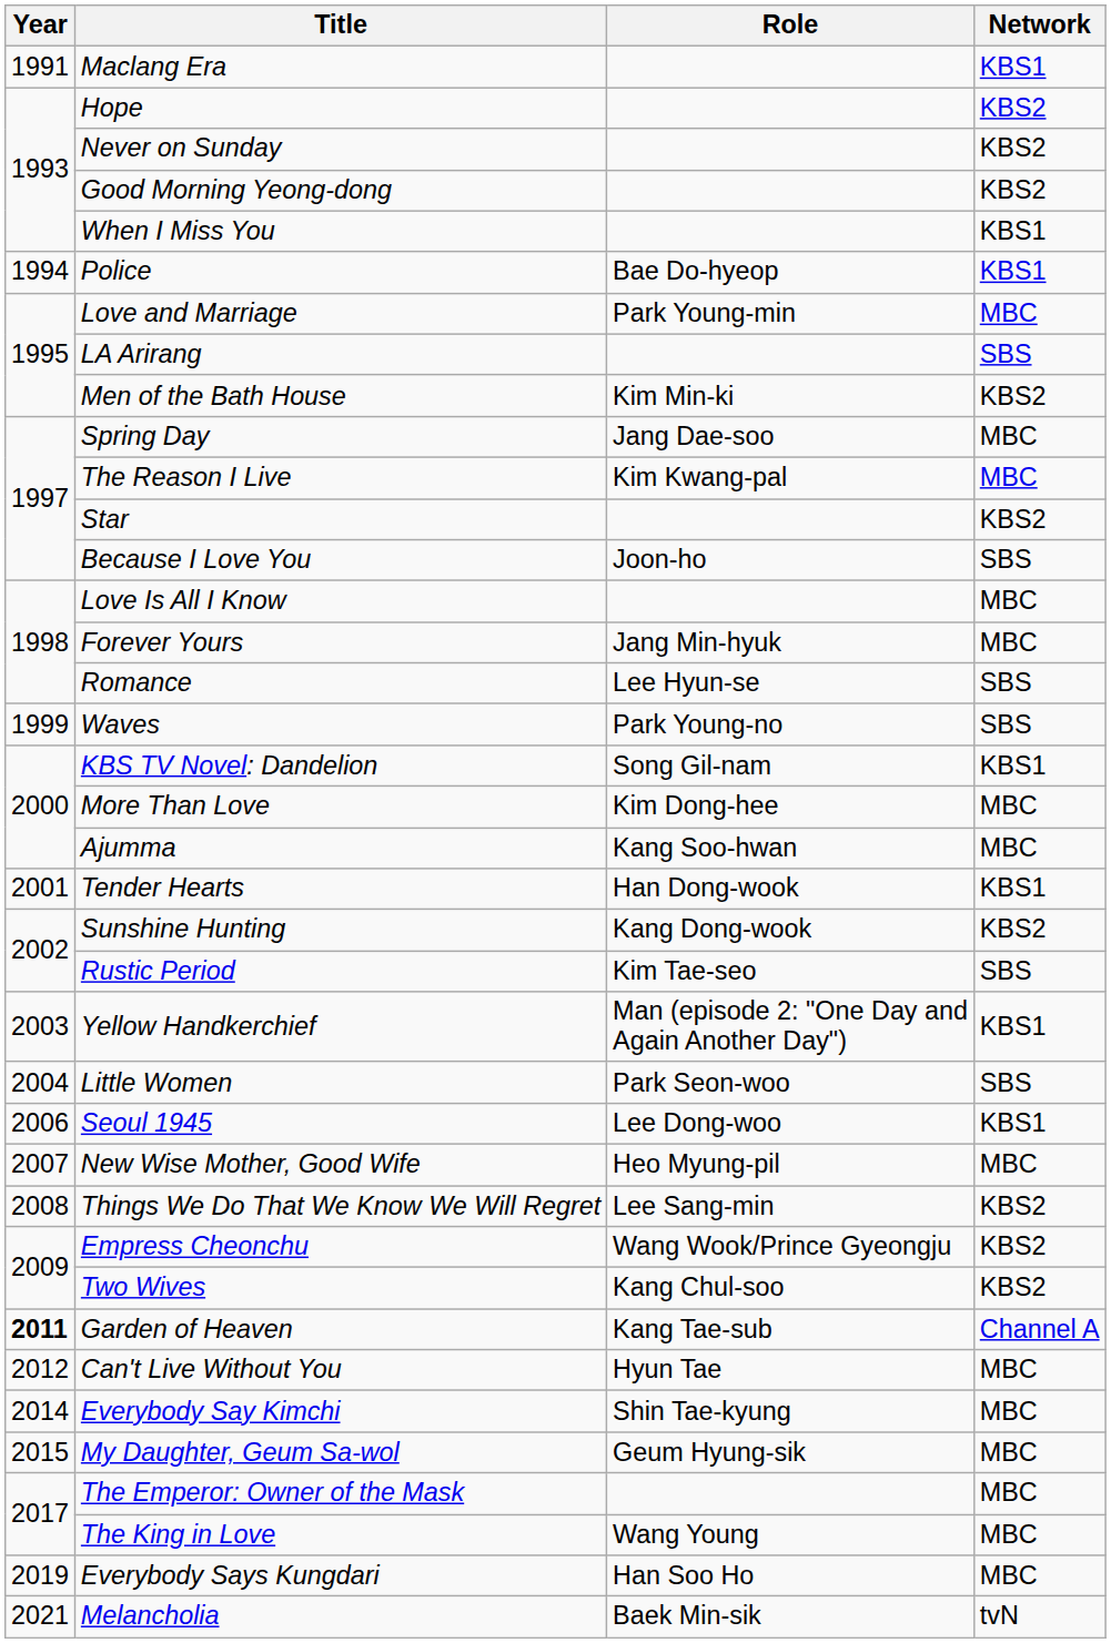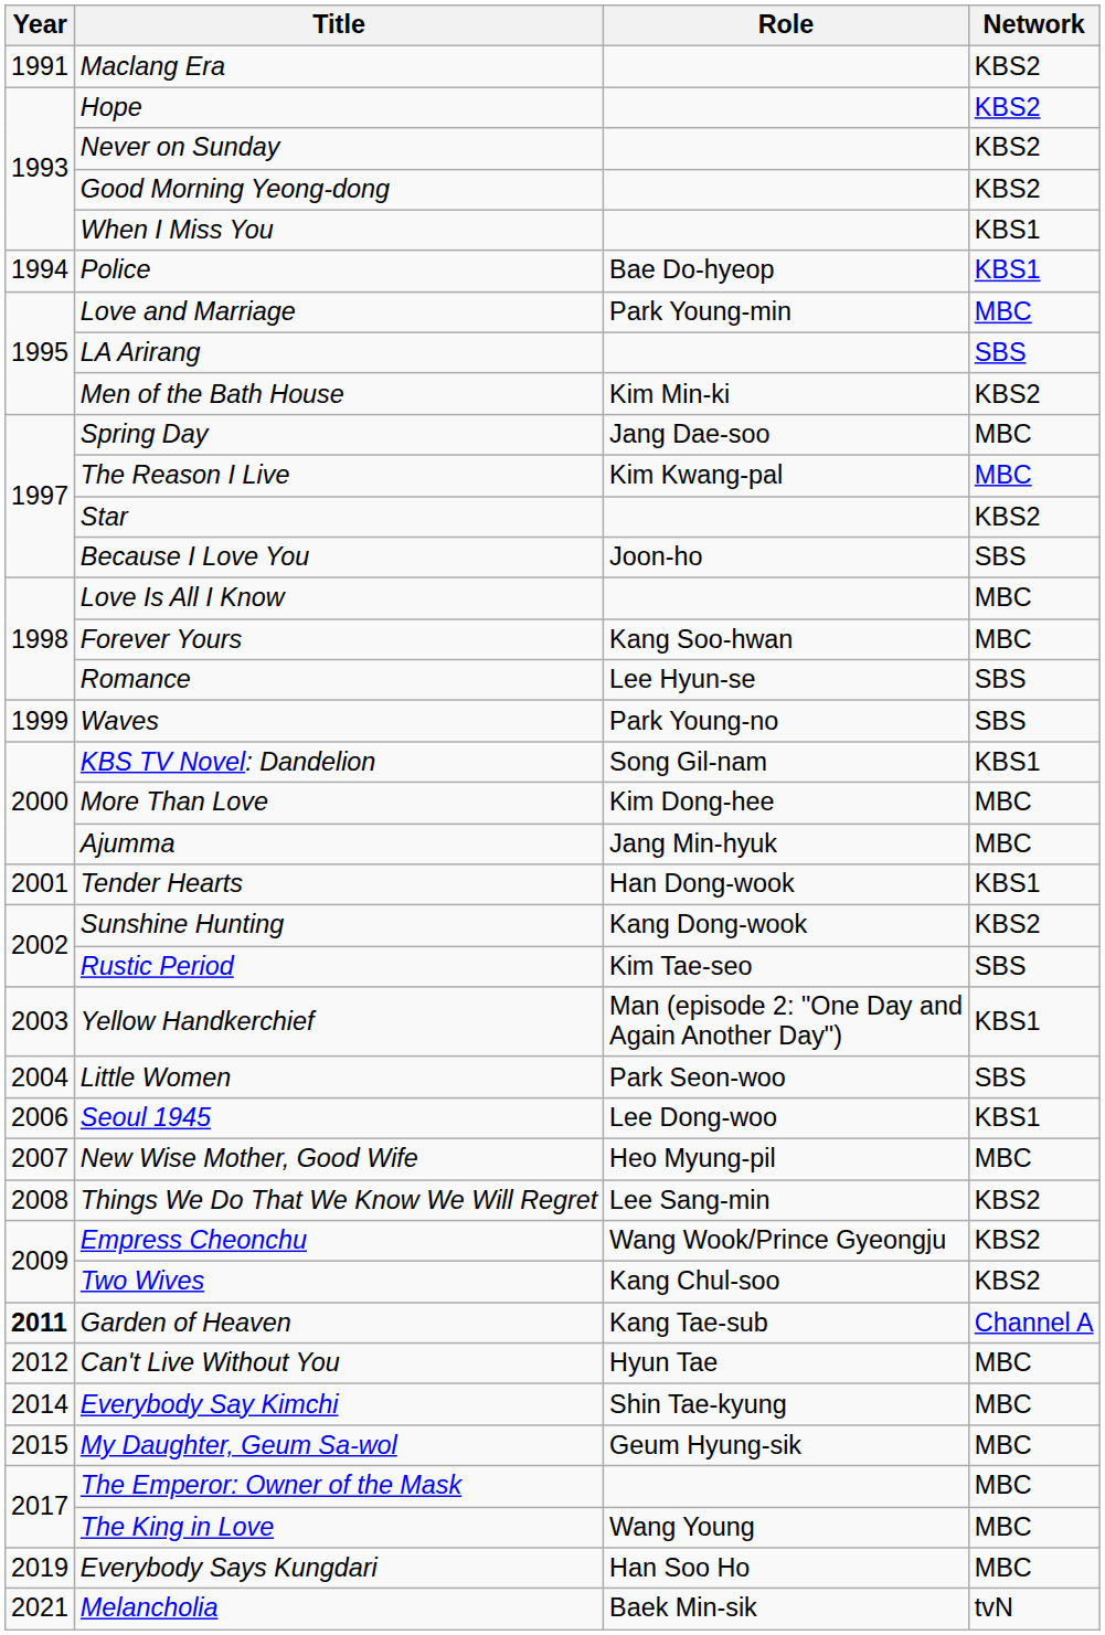 <table class="wikitable">
 <tr>
 <th>Year</th>
 <th>Title</th>
 <th>Role</th>
 <th>Network</th>
 </tr>
 <tr>
 <td>1991</td>
 <td><em>Maclang Era</em></td>
 <td></td>
-<td><a href='#'>KBS1</a></td>
+<td>KBS2</td>
 </tr>
 <tr>
 <td rowspan=4>1993</td>
 <td><em>Hope</em></td>
 <td></td>
 <td><a href='#'>KBS2</a></td>
 </tr>
 <tr>
 <td><em>Never on Sunday</em></td>
 <td></td>
 <td>KBS2</td>
 </tr>
 <tr>
 <td><em>Good Morning Yeong-dong</em></td>
 <td></td>
 <td>KBS2</td>
 </tr>
 <tr>
 <td><em>When I Miss You</em></td>
 <td></td>
 <td>KBS1</td>
 </tr>
 <tr>
 <td>1994</td>
 <td><em>Police</em></td>
 <td>Bae Do-hyeop</td>
 <td><a href='#'>KBS1</a></td>
 </tr>
 <tr>
 <td rowspan=3>1995</td>
 <td><em>Love and Marriage</em></td>
 <td>Park Young-min</td>
 <td><a href='#'>MBC</a></td>
 </tr>
 <tr>
 <td><em>LA Arirang</em></td>
 <td></td>
 <td><a href='#'>SBS</a></td>
 </tr>
 <tr>
 <td><em>Men of the Bath House</em></td>
 <td>Kim Min-ki</td>
 <td>KBS2</td>
 </tr>
 <tr>
 <td rowspan=4>1997</td>
 <td><em>Spring Day</em></td>
 <td>Jang Dae-soo</td>
 <td>MBC</td>
 </tr>
 <tr>
 <td><em>The Reason I Live</em></td>
 <td>Kim Kwang-pal</td>
 <td><a href='#'>MBC</a></td>
 </tr>
 <tr>
 <td><em>Star</em></td>
 <td></td>
 <td>KBS2</td>
 </tr>
 <tr>
 <td><em>Because I Love You</em></td>
 <td>Joon-ho</td>
 <td>SBS</td>
 </tr>
 <tr>
 <td rowspan=3>1998</td>
 <td><em>Love Is All I Know</em></td>
 <td></td>
 <td>MBC</td>
 </tr>
 <tr>
 <td><em>Forever Yours</em></td>
-<td>Jang Min-hyuk</td>
+<td>Kang Soo-hwan</td>
 <td>MBC</td>
 </tr>
 <tr>
 <td><em>Romance</em></td>
 <td>Lee Hyun-se</td>
 <td>SBS</td>
 </tr>
 <tr>
 <td>1999</td>
 <td><em>Waves</em></td>
 <td>Park Young-no</td>
 <td>SBS</td>
 </tr>
 <tr>
 <td rowspan=3>2000</td>
 <td><em><a href='#'>KBS TV Novel</a>: Dandelion</em></td>
 <td>Song Gil-nam</td>
 <td>KBS1</td>
 </tr>
 <tr>
 <td><em>More Than Love</em></td>
 <td>Kim Dong-hee</td>
 <td>MBC</td>
 </tr>
 <tr>
 <td><em>Ajumma</em> </td>
-<td>Kang Soo-hwan</td>
+<td>Jang Min-hyuk</td>
 <td>MBC</td>
 </tr>
 <tr>
 <td>2001</td>
 <td><em>Tender Hearts</em></td>
 <td>Han Dong-wook</td>
 <td>KBS1</td>
 </tr>
 <tr>
 <td rowspan=2>2002</td>
 <td><em>Sunshine Hunting</em></td>
 <td>Kang Dong-wook</td>
 <td>KBS2</td>
 </tr>
 <tr>
 <td><em><a href='#'>Rustic Period</a></em></td>
 <td>Kim Tae-seo</td>
 <td>SBS</td>
 </tr>
 <tr>
 <td>2003</td>
 <td><em>Yellow Handkerchief</em></td>
 <td>Man (episode 2: "One Day and <br> Again Another Day")</td>
 <td>KBS1</td>
 </tr>
 <tr>
 <td>2004</td>
 <td><em>Little Women</em></td>
 <td>Park Seon-woo</td>
 <td>SBS</td>
 </tr>
 <tr>
 <td>2006</td>
 <td><em><a href='#'>Seoul 1945</a></em></td>
 <td>Lee Dong-woo</td>
 <td>KBS1</td>
 </tr>
 <tr>
 <td>2007</td>
 <td><em>New Wise Mother, Good Wife</em></td>
 <td>Heo Myung-pil</td>
 <td>MBC</td>
 </tr>
 <tr>
 <td>2008</td>
 <td><em>Things We Do That We Know We Will Regret</em> </td>
 <td>Lee Sang-min</td>
 <td>KBS2</td>
 </tr>
 <tr>
 <td rowspan=2>2009</td>
 <td><em><a href='#'>Empress Cheonchu</a></em></td>
 <td>Wang Wook/Prince Gyeongju</td>
 <td>KBS2</td>
 </tr>
 <tr>
 <td><em><a href='#'>Two Wives</a></em></td>
 <td>Kang Chul-soo</td>
 <td>KBS2</td>
 </tr>
 <tr>
 <td><strong>2011</strong></td>
 <td><em>Garden of Heaven</em></td>
 <td>Kang Tae-sub</td>
 <td><a href='#'>Channel A</a></td>
 </tr>
 <tr>
 <td>2012</td>
 <td><em>Can't Live Without You</em></td>
 <td>Hyun Tae</td>
 <td>MBC</td>
 </tr>
 <tr>
 <td>2014</td>
 <td><em><a href='#'>Everybody Say Kimchi</a></em></td>
 <td>Shin Tae-kyung</td>
 <td>MBC</td>
 </tr>
 <tr>
 <td>2015</td>
 <td><em><a href='#'>My Daughter, Geum Sa-wol</a></em></td>
 <td>Geum Hyung-sik</td>
 <td>MBC</td>
 </tr>
 <tr>
 <td rowspan="2">2017</td>
 <td><em><a href='#'>The Emperor: Owner of the Mask</a></em></td>
 <td></td>
 <td>MBC</td>
 </tr>
 <tr>
 <td><em><a href='#'>The King in Love</a></em></td>
 <td>Wang Young</td>
 <td>MBC</td>
 </tr>
 <tr>
 <td>2019</td>
 <td><em>Everybody Says Kungdari</em></td>
 <td>Han Soo Ho</td>
 <td>MBC</td>
 </tr>
 <tr>
 <td>2021</td>
 <td><em><a href='#'>Melancholia</a></em></td>
 <td>Baek Min-sik </td>
 <td>tvN</td>
 </tr>
 </table>
